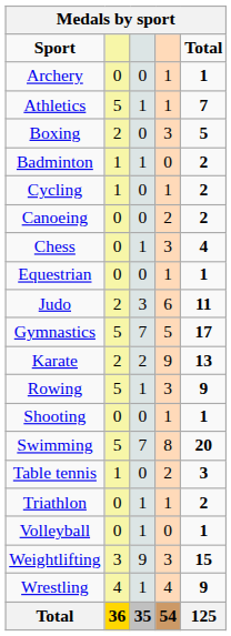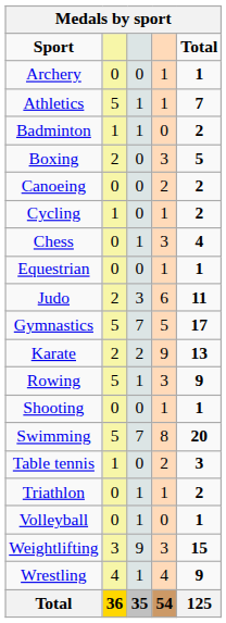 <table class="wikitable" style="font-size:85%; text-align:center; float:right; clear:right;">
 <tr style="background:#efefef;">
 <th colspan=5>Medals by sport</th>
 </tr>
 <tr>
 <td><strong>Sport</strong></td>
 <td style="background:#f7f6a8;"></td>
 <td style="background:#dce5e5;"></td>
 <td style="background:#ffdab9;"></td>
 <td><strong>Total</strong></td>
 </tr>
 <tr>
 <td><a href='#'>Archery</a></td>
 <td style="background:#F7F6A8;">0</td>
 <td style="background:#DCE5E5;">0</td>
 <td style="background:#FFDAB9;">1</td>
 <td><strong>1</strong></td>
 </tr>
 <tr>
 <td><a href='#'>Athletics</a></td>
 <td style="background:#F7F6A8;">5</td>
 <td style="background:#DCE5E5;">1</td>
 <td style="background:#FFDAB9;">1</td>
 <td><strong>7</strong></td>
 </tr>
 <tr>
+<td><a href='#'>Badminton</a></td>
+<td style="background:#F7F6A8;">1</td>
+<td style="background:#DCE5E5;">1</td>
+<td style="background:#FFDAB9;">0</td>
+<td><strong>2</strong></td>
+</tr>
+<tr>
 <td><a href='#'>Boxing</a></td>
 <td style="background:#F7F6A8;">2</td>
 <td style="background:#DCE5E5;">0</td>
 <td style="background:#FFDAB9;">3</td>
 <td><strong>5</strong></td>
 </tr>
 <tr>
-<td><a href='#'>Badminton</a></td>
-<td style="background:#F7F6A8;">1</td>
-<td style="background:#DCE5E5;">1</td>
-<td style="background:#FFDAB9;">0</td>
+<td><a href='#'>Canoeing</a></td>
+<td style="background:#F7F6A8;">0</td>
+<td style="background:#DCE5E5;">0</td>
+<td style="background:#FFDAB9;">2</td>
 <td><strong>2</strong></td>
 </tr>
 <tr>
 <td><a href='#'>Cycling</a></td>
 <td style="background:#F7F6A8;">1</td>
 <td style="background:#DCE5E5;">0</td>
 <td style="background:#FFDAB9;">1</td>
-<td><strong>2</strong></td>
-</tr>
-<tr>
-<td><a href='#'>Canoeing</a></td>
-<td style="background:#F7F6A8;">0</td>
-<td style="background:#DCE5E5;">0</td>
-<td style="background:#FFDAB9;">2</td>
 <td><strong>2</strong></td>
 </tr>
 <tr>
 <td><a href='#'>Chess</a></td>
 <td style="background:#F7F6A8;">0</td>
 <td style="background:#DCE5E5;">1</td>
 <td style="background:#FFDAB9;">3</td>
 <td><strong>4</strong></td>
 </tr>
 <tr>
 <td><a href='#'>Equestrian</a></td>
 <td style="background:#F7F6A8;">0</td>
 <td style="background:#DCE5E5;">0</td>
 <td style="background:#FFDAB9;">1</td>
 <td><strong>1</strong></td>
 </tr>
 <tr>
 <td><a href='#'>Judo</a></td>
 <td style="background:#F7F6A8;">2</td>
 <td style="background:#DCE5E5;">3</td>
 <td style="background:#FFDAB9;">6</td>
 <td><strong>11</strong></td>
 </tr>
 <tr>
 <td><a href='#'>Gymnastics</a></td>
 <td style="background:#F7F6A8;">5</td>
 <td style="background:#DCE5E5;">7</td>
 <td style="background:#FFDAB9;">5</td>
 <td><strong>17</strong></td>
 </tr>
 <tr>
 <td><a href='#'>Karate</a></td>
 <td style="background:#F7F6A8;">2</td>
 <td style="background:#DCE5E5;">2</td>
 <td style="background:#FFDAB9;">9</td>
 <td><strong>13</strong></td>
 </tr>
 <tr>
 <td><a href='#'>Rowing</a></td>
 <td style="background:#F7F6A8;">5</td>
 <td style="background:#DCE5E5;">1</td>
 <td style="background:#FFDAB9;">3</td>
 <td><strong>9</strong></td>
 </tr>
 <tr>
 <td><a href='#'>Shooting</a></td>
 <td style="background:#F7F6A8;">0</td>
 <td style="background:#DCE5E5;">0</td>
 <td style="background:#FFDAB9;">1</td>
 <td><strong>1</strong></td>
 </tr>
 <tr>
 <td><a href='#'>Swimming</a></td>
 <td style="background:#F7F6A8;">5</td>
 <td style="background:#DCE5E5;">7</td>
 <td style="background:#FFDAB9;">8</td>
 <td><strong>20</strong></td>
 </tr>
 <tr>
 <td><a href='#'>Table tennis</a></td>
 <td style="background:#F7F6A8;">1</td>
 <td style="background:#DCE5E5;">0</td>
 <td style="background:#FFDAB9;">2</td>
 <td><strong>3</strong></td>
 </tr>
 <tr>
 <td><a href='#'>Triathlon</a></td>
 <td style="background:#F7F6A8;">0</td>
 <td style="background:#DCE5E5;">1</td>
 <td style="background:#FFDAB9;">1</td>
 <td><strong>2</strong></td>
 </tr>
 <tr>
 <td><a href='#'>Volleyball</a></td>
 <td style="background:#F7F6A8;">0</td>
 <td style="background:#DCE5E5;">1</td>
 <td style="background:#FFDAB9;">0</td>
 <td><strong>1</strong></td>
 </tr>
 <tr>
 <td><a href='#'>Weightlifting</a></td>
 <td style="background:#F7F6A8;">3</td>
 <td style="background:#DCE5E5;">9</td>
 <td style="background:#FFDAB9;">3</td>
 <td><strong>15</strong></td>
 </tr>
 <tr>
 <td><a href='#'>Wrestling</a></td>
 <td style="background:#F7F6A8;">4</td>
 <td style="background:#DCE5E5;">1</td>
 <td style="background:#FFDAB9;">4</td>
 <td><strong>9</strong></td>
 </tr>
 <tr>
 <th>Total</th>
 <th style="background:gold;">36</th>
 <th style="background:silver;">35</th>
 <th style="background:#c96;">54</th>
 <th>125</th>
 </tr>
 </table>
